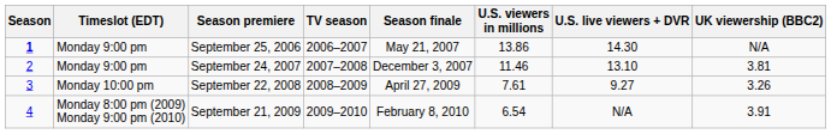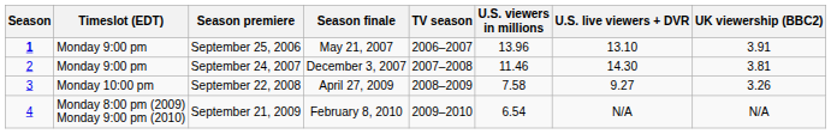 <table class="wikitable ">
 <tr>
 <th>Season</th>
 <th>Timeslot (EDT)</th>
 <th>Season premiere</th>
+<th>Season finale</th>
 <th>TV season</th>
-<th>Season finale</th>
 <th>U.S. viewers<br>in millions</th>
 <th>U.S. live viewers + DVR</th>
 <th>UK viewership (BBC2)</th>
 </tr>
 <tr>
 <td style="text-align:center"><strong><a href='#'>1</a></strong></td>
 <td>Monday 9:00 pm</td>
 <td style="text-align:center">September 25, 2006</td>
+<td style="text-align:center">May 21, 2007</td>
 <td style="text-align:center">2006–2007</td>
-<td style="text-align:center">May 21, 2007</td>
-<td style="text-align:center">13.86</td>
-<td style="text-align:center">14.30</td>
-<td style="text-align:center">N/A<br></td>
+<td style="text-align:center">13.96</td>
+<td style="text-align:center">13.10</td>
+<td style="text-align:center">3.91</td>
 </tr>
 <tr>
 <td style="text-align:center"><a href='#'>2</a></td>
 <td>Monday 9:00 pm</td>
 <td style="text-align:center">September 24, 2007</td>
+<td style="text-align:center">December 3, 2007</td>
 <td style="text-align:center">2007–2008</td>
-<td style="text-align:center">December 3, 2007</td>
 <td style="text-align:center">11.46</td>
-<td style="text-align:center">13.10</td>
+<td style="text-align:center">14.30</td>
 <td style="text-align:center">3.81</td>
 </tr>
 <tr>
 <td style="text-align:center"><a href='#'>3</a></td>
 <td>Monday 10:00 pm</td>
 <td style="text-align:center">September 22, 2008</td>
+<td style="text-align:center">April 27, 2009</td>
 <td style="text-align:center">2008–2009</td>
-<td style="text-align:center">April 27, 2009</td>
-<td style="text-align:center">7.61</td>
+<td style="text-align:center">7.58</td>
 <td style="text-align:center">9.27</td>
 <td style="text-align:center">3.26</td>
 </tr>
 <tr>
 <td style="text-align:center"><a href='#'>4</a></td>
 <td>Monday 8:00 pm (2009)<br>Monday 9:00 pm (2010)</td>
 <td style="text-align:center">September 21, 2009</td>
+<td style="text-align:center">February 8, 2010</td>
 <td style="text-align:center">2009–2010</td>
-<td style="text-align:center">February 8, 2010</td>
 <td style="text-align:center">6.54</td>
 <td style="text-align:center">N/A</td>
-<td style="text-align:center">3.91</td>
+<td style="text-align:center">N/A<br></td>
 </tr>
 </table>
